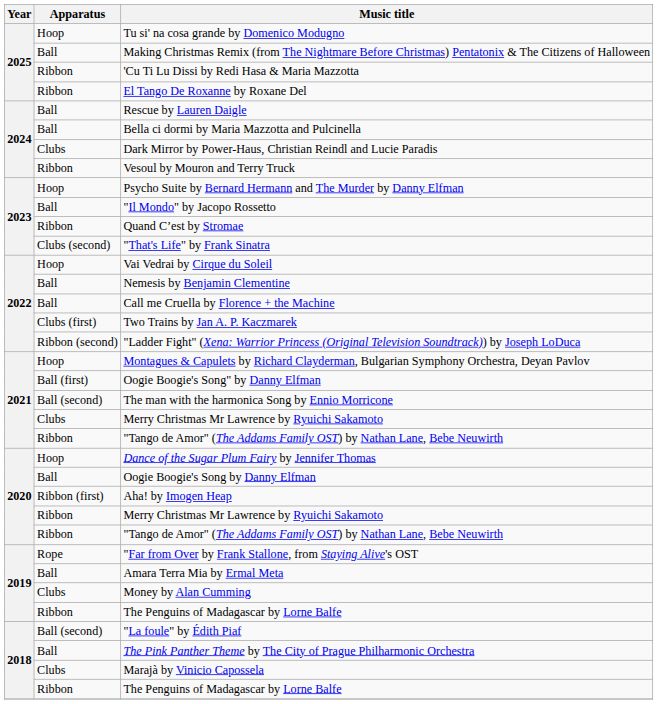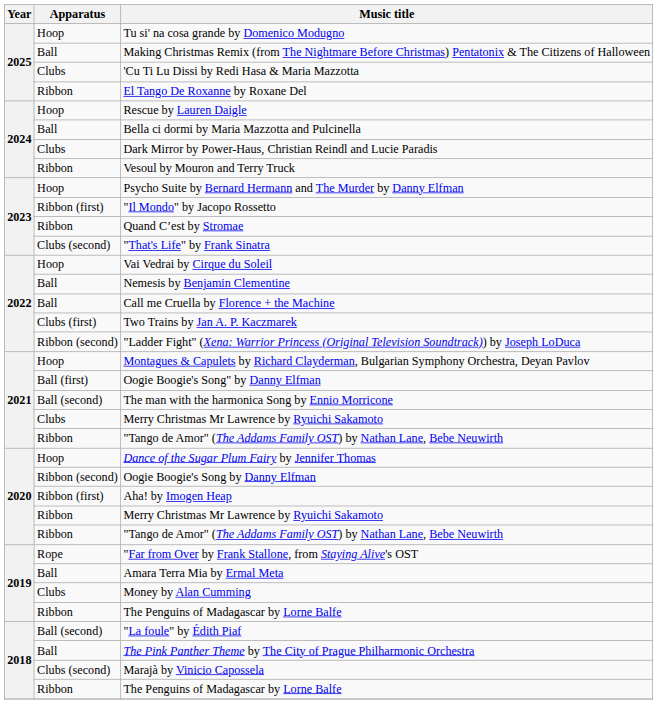 <table class="wikitable plainrowheaders">
 <tr>
 <th scope=col>Year</th>
 <th scope=col>Apparatus</th>
 <th scope=col>Music title</th>
 </tr>
 <tr>
 <th scope=row rowspan=4>2025</th>
 <td>Hoop</td>
 <td>Tu si' na cosa grande by <a href='#'>Domenico Modugno</a></td>
 </tr>
 <tr>
 <td>Ball</td>
 <td>Making Christmas Remix (from <a href='#'>The Nightmare Before Christmas</a>) <a href='#'>Pentatonix</a> & The Citizens of Halloween</td>
 </tr>
 <tr>
-<td>Ribbon</td>
+<td>Clubs</td>
 <td>'Cu Ti Lu Dissi by Redi Hasa & Maria Mazzotta</td>
 </tr>
 <tr>
 <td>Ribbon</td>
 <td><a href='#'>El Tango De Roxanne</a> by Roxane Del</td>
 </tr>
 <tr>
 <th scope=row rowspan=4>2024</th>
-<td>Ball</td>
+<td>Hoop</td>
 <td>Rescue by <a href='#'>Lauren Daigle</a></td>
 </tr>
 <tr>
 <td>Ball</td>
 <td>Bella ci dormi by Maria Mazzotta and Pulcinella</td>
 </tr>
 <tr>
 <td>Clubs</td>
 <td>Dark Mirror by Power-Haus, Christian Reindl and Lucie Paradis</td>
 </tr>
 <tr>
 <td>Ribbon</td>
 <td>Vesoul by Mouron and Terry Truck</td>
 </tr>
 <tr>
 <th scope=row rowspan=4>2023</th>
 <td>Hoop</td>
 <td>Psycho Suite by <a href='#'>Bernard Hermann</a> and <a href='#'>The Murder</a> by <a href='#'>Danny Elfman</a></td>
 </tr>
 <tr>
-<td>Ball</td>
+<td>Ribbon (first)</td>
 <td>"<a href='#'>Il Mondo</a>" by Jacopo Rossetto</td>
 </tr>
 <tr>
 <td>Ribbon</td>
 <td>Quand C’est by <a href='#'>Stromae</a></td>
 </tr>
 <tr>
 <td>Clubs (second)</td>
 <td>"<a href='#'>That's Life</a>" by <a href='#'>Frank Sinatra</a></td>
 </tr>
 <tr>
 <th scope=row rowspan=5>2022</th>
 <td>Hoop</td>
 <td>Vai Vedrai by <a href='#'>Cirque du Soleil</a></td>
 </tr>
 <tr>
 <td>Ball</td>
 <td>Nemesis by <a href='#'>Benjamin Clementine</a></td>
 </tr>
 <tr>
 <td>Ball</td>
 <td>Call me Cruella by <a href='#'>Florence + the Machine</a></td>
 </tr>
 <tr>
 <td>Clubs (first)</td>
 <td>Two Trains by <a href='#'>Jan A. P. Kaczmarek</a></td>
 </tr>
 <tr>
 <td>Ribbon (second)</td>
 <td>"Ladder Fight" (<a href='#'><em>Xena: Warrior Princess</em> <em>(Original Television Soundtrack)</em></a>) by <a href='#'>Joseph LoDuca</a></td>
 </tr>
 <tr>
 <th scope=row rowspan=5>2021</th>
 <td>Hoop</td>
 <td><a href='#'>Montagues & Capulets</a> by <a href='#'>Richard Clayderman</a>, Bulgarian Symphony Orchestra, Deyan Pavlov</td>
 </tr>
 <tr>
 <td>Ball (first)</td>
 <td>Oogie Boogie's Song" by <a href='#'>Danny Elfman</a></td>
 </tr>
 <tr>
 <td>Ball (second)</td>
 <td>The man with the harmonica Song by <a href='#'>Ennio Morricone</a></td>
 </tr>
 <tr>
 <td>Clubs</td>
 <td>Merry Christmas Mr Lawrence by <a href='#'>Ryuichi Sakamoto</a></td>
 </tr>
 <tr>
 <td>Ribbon</td>
 <td>"Tango de Amor" (<em><a href='#'>The Addams Family OST</a></em>) by <a href='#'>Nathan Lane</a>, <a href='#'>Bebe Neuwirth</a></td>
 </tr>
 <tr>
 <th scope=row rowspan=5>2020</th>
 <td>Hoop</td>
 <td><a href='#'><em>Dance of the Sugar Plum Fairy</em></a> by <a href='#'>Jennifer Thomas</a></td>
 </tr>
 <tr>
-<td>Ball</td>
+<td>Ribbon (second)</td>
 <td>Oogie Boogie's Song by <a href='#'>Danny Elfman</a></td>
 </tr>
 <tr>
 <td>Ribbon (first)</td>
 <td>Aha! by <a href='#'>Imogen Heap</a></td>
 </tr>
 <tr>
 <td>Ribbon</td>
 <td>Merry Christmas Mr Lawrence by <a href='#'>Ryuichi Sakamoto</a></td>
 </tr>
 <tr>
 <td>Ribbon</td>
 <td>"Tango de Amor" (<em><a href='#'>The Addams Family OST</a></em>) by <a href='#'>Nathan Lane</a>, <a href='#'>Bebe Neuwirth</a></td>
 </tr>
 <tr>
 <th scope=row rowspan=4>2019</th>
 <td>Rope</td>
 <td>"<a href='#'>Far from Over</a> by <a href='#'>Frank Stallone</a>, from <em><a href='#'>Staying Alive</a></em>'s OST</td>
 </tr>
 <tr>
 <td>Ball</td>
 <td>Amara Terra Mia by <a href='#'>Ermal Meta</a></td>
 </tr>
 <tr>
 <td>Clubs</td>
 <td>Money by <a href='#'>Alan Cumming</a></td>
 </tr>
 <tr>
 <td>Ribbon</td>
 <td>The Penguins of Madagascar by <a href='#'>Lorne Balfe</a></td>
 </tr>
 <tr>
 <th scope=row rowspan=4>2018</th>
 <td>Ball (second)</td>
 <td>"<a href='#'>La foule</a>" by <a href='#'>Édith Piaf</a></td>
 </tr>
 <tr>
 <td>Ball</td>
 <td><em><a href='#'>The Pink Panther Theme</a></em> by <a href='#'>The City of Prague Philharmonic Orchestra</a></td>
 </tr>
 <tr>
-<td>Clubs</td>
+<td>Clubs (second)</td>
 <td>Marajà by <a href='#'>Vinicio Capossela</a></td>
 </tr>
 <tr>
 <td>Ribbon</td>
 <td>The Penguins of Madagascar by <a href='#'>Lorne Balfe</a></td>
 </tr>
 <tr>
 </tr>
 </table>
